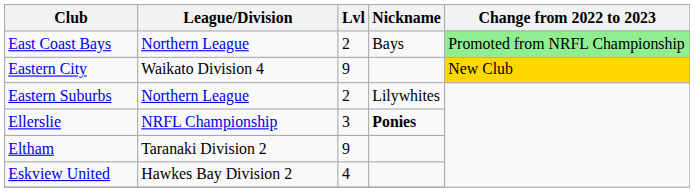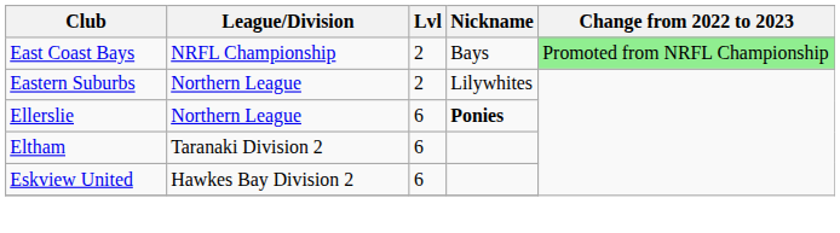 <table class="wikitable sortable" width=100% style="font-size:90%">
 <tr>
 <th width=20%>Club</th>
 <th width=30%>League/Division</th>
 <th width=3%>Lvl</th>
 <th width=10%>Nickname</th>
 <th width=37%>Change from 2022 to 2023</th>
 </tr>
 <tr>
 <td><a href='#'>East Coast Bays</a></td>
-<td><a href='#'>Northern League</a></td>
+<td><a href='#'>NRFL Championship</a></td>
 <td>2</td>
 <td>Bays</td>
 <td style="background:lightgreen">Promoted from NRFL Championship</td>
-</tr>
-<tr>
-<td><a href='#'>Eastern City</a></td>
-<td>Waikato Division 4</td>
-<td>9</td>
-<td></td>
-<td style="background:gold">New Club</td>
 </tr>
 <tr>
 <td><a href='#'>Eastern Suburbs</a></td>
 <td><a href='#'>Northern League</a></td>
 <td>2</td>
 <td>Lilywhites</td>
 </tr>
 <tr>
 <td><a href='#'>Ellerslie</a></td>
-<td><a href='#'>NRFL Championship</a></td>
-<td>3</td>
+<td><a href='#'>Northern League</a></td>
+<td>6</td>
 <td><strong>Ponies</strong></td>
 </tr>
 <tr>
 <td><a href='#'>Eltham</a></td>
 <td>Taranaki Division 2</td>
-<td>9</td>
+<td>6</td>
 <td></td>
 </tr>
 <tr>
 <td><a href='#'>Eskview United</a></td>
 <td>Hawkes Bay Division 2</td>
-<td>4</td>
+<td>6</td>
 <td></td>
 </tr>
 <tr>
 </tr>
 </table>
